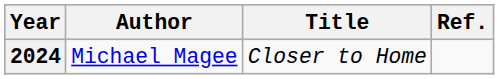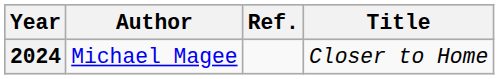 <table class="wikitable sortable">
 <tr>
 <th>Year</th>
 <th>Author</th>
+<th>Ref.</th>
 <th>Title</th>
-<th>Ref.</th>
 </tr>
 <tr>
 <th>2024</th>
 <td><a href='#'>Michael Magee</a></td>
+<td></td>
 <td><em>Closer to Home</em></td>
-<td></td>
 </tr>
 </table>
